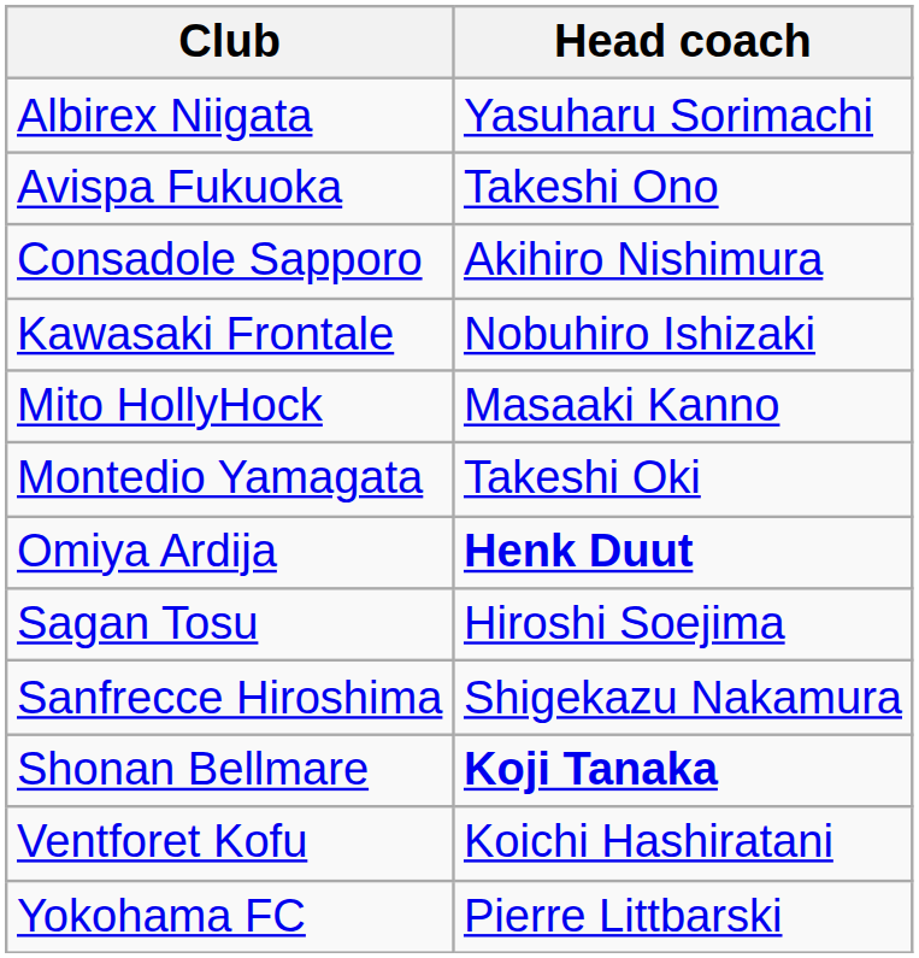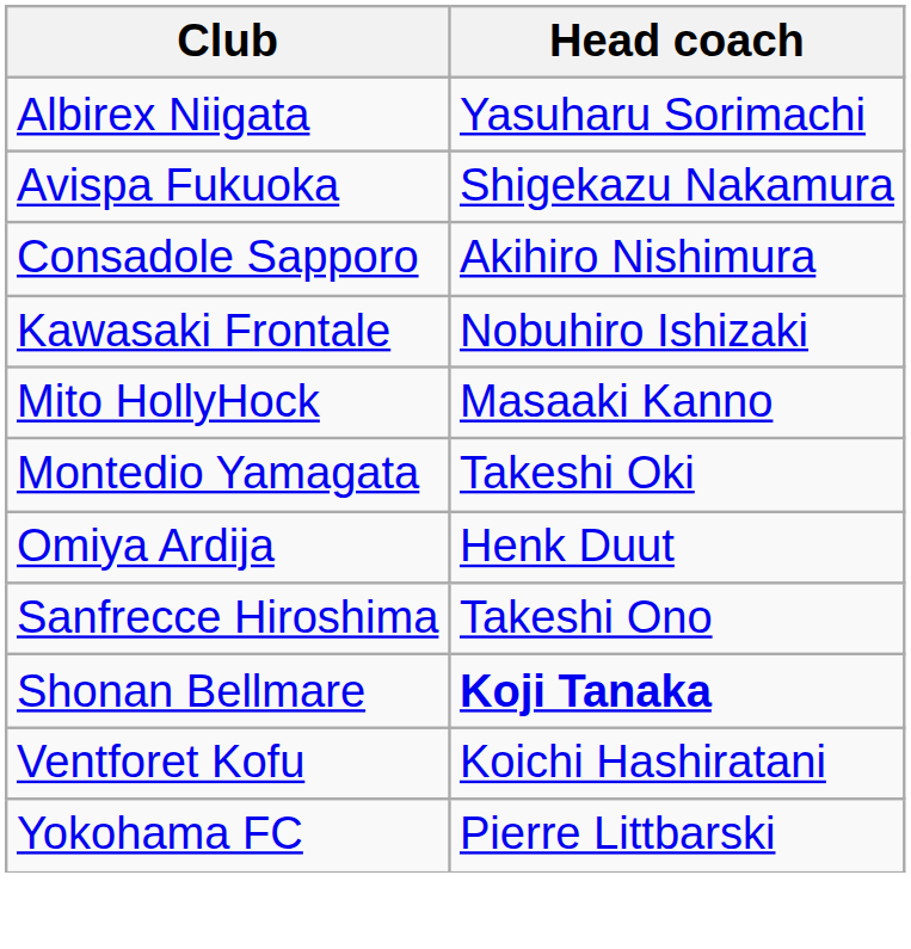 <table class="wikitable sortable" style="text-align: left;">
 <tr>
 <th>Club</th>
 <th>Head coach</th>
 </tr>
 <tr>
 <td><a href='#'>Albirex Niigata</a></td>
 <td> <a href='#'>Yasuharu Sorimachi</a></td>
 </tr>
 <tr>
 <td><a href='#'>Avispa Fukuoka</a></td>
-<td> <a href='#'>Takeshi Ono</a></td>
+<td> <a href='#'>Shigekazu Nakamura</a></td>
 </tr>
 <tr>
 <td><a href='#'>Consadole Sapporo</a></td>
 <td> <a href='#'>Akihiro Nishimura</a></td>
 </tr>
 <tr>
 <td><a href='#'>Kawasaki Frontale</a></td>
 <td> <a href='#'>Nobuhiro Ishizaki</a></td>
 </tr>
 <tr>
 <td><a href='#'>Mito HollyHock</a></td>
 <td> <a href='#'>Masaaki Kanno</a></td>
 </tr>
 <tr>
 <td><a href='#'>Montedio Yamagata</a></td>
 <td> <a href='#'>Takeshi Oki</a></td>
 </tr>
 <tr>
 <td><a href='#'>Omiya Ardija</a></td>
-<td><strong> <a href='#'>Henk Duut</a></strong></td>
-</tr>
-<tr>
-<td><a href='#'>Sagan Tosu</a></td>
-<td> <a href='#'>Hiroshi Soejima</a></td>
+<td> <a href='#'>Henk Duut</a></td>
 </tr>
 <tr>
 <td><a href='#'>Sanfrecce Hiroshima</a></td>
-<td> <a href='#'>Shigekazu Nakamura</a></td>
+<td> <a href='#'>Takeshi Ono</a></td>
 </tr>
 <tr>
 <td><a href='#'>Shonan Bellmare</a></td>
 <td><strong> <a href='#'>Koji Tanaka</a></strong></td>
 </tr>
 <tr>
 <td><a href='#'>Ventforet Kofu</a></td>
 <td> <a href='#'>Koichi Hashiratani</a></td>
 </tr>
 <tr>
 <td><a href='#'>Yokohama FC</a></td>
 <td> <a href='#'>Pierre Littbarski</a></td>
 </tr>
 </table>
